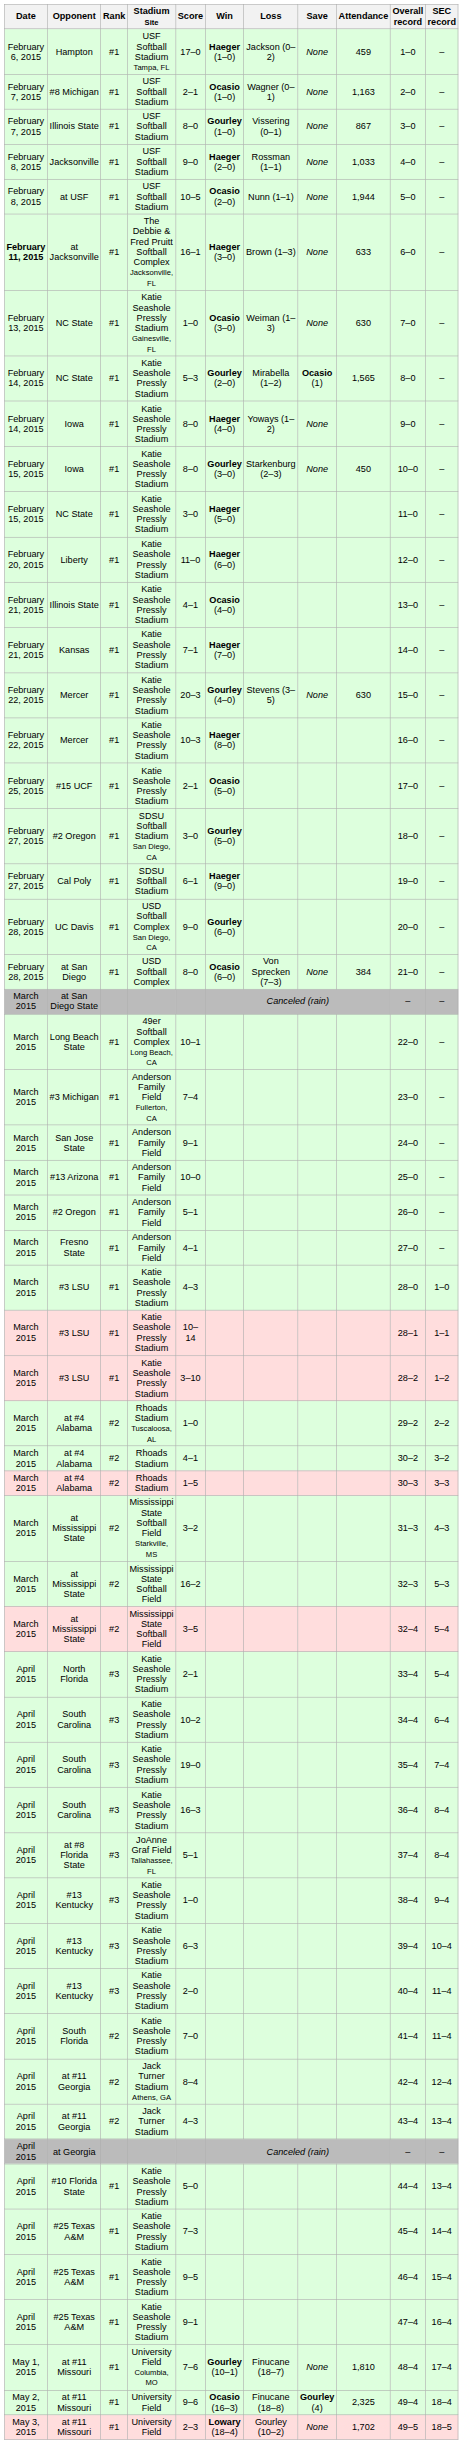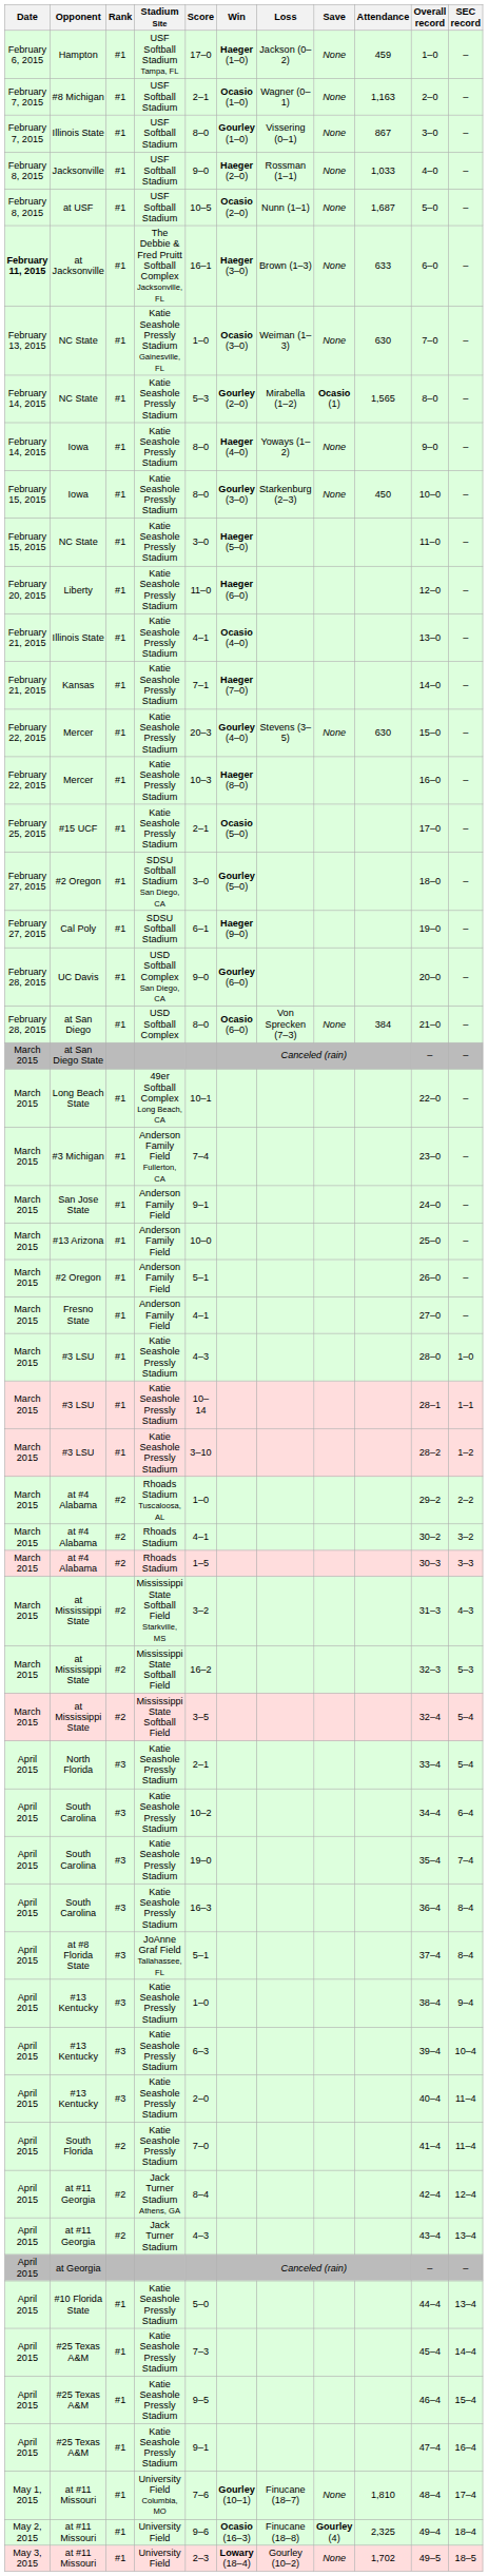 <table class="wikitable" style="text-align: center">
 <tr>
 <th scope="col">Date</th>
 <th scope="col">Opponent</th>
 <th scope="col">Rank</th>
 <th scope="col">Stadium<br><small>Site</small></th>
 <th scope="col">Score</th>
 <th scope="col">Win</th>
 <th scope="col">Loss</th>
 <th scope="col">Save</th>
 <th scope="col">Attendance</th>
 <th scope="col">Overall record</th>
 <th scope="col">SEC record</th>
 </tr>
 <tr style="background: #ddffdd">
 <td>February 6, 2015</td>
 <td>Hampton</td>
 <td>#1</td>
 <td>USF Softball Stadium<br><small>Tampa, FL</small></td>
 <td>17–0</td>
 <td><strong>Haeger</strong> (1–0)</td>
 <td>Jackson (0–2)</td>
 <td><em>None</em></td>
 <td>459</td>
 <td>1–0</td>
 <td>–</td>
 </tr>
 <tr style="background: #ddffdd">
 <td>February 7, 2015</td>
 <td>#8 Michigan</td>
 <td>#1</td>
 <td>USF Softball Stadium</td>
 <td>2–1</td>
 <td><strong>Ocasio</strong> (1–0)</td>
 <td>Wagner (0–1)</td>
 <td><em>None</em></td>
 <td>1,163</td>
 <td>2–0</td>
 <td>–</td>
 </tr>
 <tr style="background: #ddffdd">
 <td>February 7, 2015</td>
 <td>Illinois State</td>
 <td>#1</td>
 <td>USF Softball Stadium</td>
 <td>8–0</td>
 <td><strong>Gourley</strong> (1–0)</td>
 <td>Vissering (0–1)</td>
 <td><em>None</em></td>
 <td>867</td>
 <td>3–0</td>
 <td>–</td>
 </tr>
 <tr style="background: #ddffdd">
 <td>February 8, 2015</td>
 <td>Jacksonville</td>
 <td>#1</td>
 <td>USF Softball Stadium</td>
 <td>9–0</td>
 <td><strong>Haeger</strong> (2–0)</td>
 <td>Rossman (1–1)</td>
 <td><em>None</em></td>
 <td>1,033</td>
 <td>4–0</td>
 <td>–</td>
 </tr>
 <tr style="background: #ddffdd">
 <td>February 8, 2015</td>
 <td>at USF</td>
 <td>#1</td>
 <td>USF Softball Stadium</td>
 <td>10–5</td>
 <td><strong>Ocasio</strong> (2–0)</td>
 <td>Nunn (1–1)</td>
 <td><em>None</em></td>
-<td>1,944</td>
+<td>1,687</td>
 <td>5–0</td>
 <td>–</td>
 </tr>
 <tr style="background: #ddffdd">
 <td><strong>February 11, 2015</strong></td>
 <td>at Jacksonville</td>
 <td>#1</td>
 <td>The Debbie & Fred Pruitt Softball Complex<br><small>Jacksonville, FL</small></td>
 <td>16–1</td>
 <td><strong>Haeger</strong> (3–0)</td>
 <td>Brown (1–3)</td>
 <td><em>None</em></td>
 <td>633</td>
 <td>6–0</td>
 <td>–</td>
 </tr>
 <tr style="background: #ddffdd">
 <td>February 13, 2015</td>
 <td>NC State</td>
 <td>#1</td>
 <td>Katie Seashole Pressly Stadium<br><small>Gainesville, FL</small></td>
 <td>1–0</td>
 <td><strong>Ocasio</strong> (3–0)</td>
 <td>Weiman (1–3)</td>
 <td><em>None</em></td>
 <td>630</td>
 <td>7–0</td>
 <td>–</td>
 </tr>
 <tr style="background: #ddffdd">
 <td>February 14, 2015</td>
 <td>NC State</td>
 <td>#1</td>
 <td>Katie Seashole Pressly Stadium</td>
 <td>5–3</td>
 <td><strong>Gourley</strong> (2–0)</td>
 <td>Mirabella (1–2)</td>
 <td><strong>Ocasio</strong> (1)</td>
 <td>1,565</td>
 <td>8–0</td>
 <td>–</td>
 </tr>
 <tr style="background: #ddffdd">
 <td>February 14, 2015</td>
 <td>Iowa</td>
 <td>#1</td>
 <td>Katie Seashole Pressly Stadium</td>
 <td>8–0</td>
 <td><strong>Haeger</strong> (4–0)</td>
 <td>Yoways (1–2)</td>
 <td><em>None</em></td>
 <td></td>
 <td>9–0</td>
 <td>–</td>
 </tr>
 <tr style="background: #ddffdd">
 <td>February 15, 2015</td>
 <td>Iowa</td>
 <td>#1</td>
 <td>Katie Seashole Pressly Stadium</td>
 <td>8–0</td>
 <td><strong>Gourley</strong> (3–0)</td>
 <td>Starkenburg (2–3)</td>
 <td><em>None</em></td>
 <td>450</td>
 <td>10–0</td>
 <td>–</td>
 </tr>
 <tr style="background: #ddffdd">
 <td>February 15, 2015</td>
 <td>NC State</td>
 <td>#1</td>
 <td>Katie Seashole Pressly Stadium</td>
 <td>3–0</td>
 <td><strong>Haeger</strong> (5–0)</td>
 <td></td>
 <td></td>
 <td></td>
 <td>11–0</td>
 <td>–</td>
 </tr>
 <tr style="background: #ddffdd">
 <td>February 20, 2015</td>
 <td>Liberty</td>
 <td>#1</td>
 <td>Katie Seashole Pressly Stadium</td>
 <td>11–0</td>
 <td><strong>Haeger</strong> (6–0)</td>
 <td></td>
 <td></td>
 <td></td>
 <td>12–0</td>
 <td>–</td>
 </tr>
 <tr style="background: #ddffdd">
 <td>February 21, 2015</td>
 <td>Illinois State</td>
 <td>#1</td>
 <td>Katie Seashole Pressly Stadium</td>
 <td>4–1</td>
 <td><strong>Ocasio</strong> (4–0)</td>
 <td></td>
 <td></td>
 <td></td>
 <td>13–0</td>
 <td>–</td>
 </tr>
 <tr style="background: #ddffdd">
 <td>February 21, 2015</td>
 <td>Kansas</td>
 <td>#1</td>
 <td>Katie Seashole Pressly Stadium</td>
 <td>7–1</td>
 <td><strong>Haeger</strong> (7–0)</td>
 <td></td>
 <td></td>
 <td></td>
 <td>14–0</td>
 <td>–</td>
 </tr>
 <tr style="background: #ddffdd">
 <td>February 22, 2015</td>
 <td>Mercer</td>
 <td>#1</td>
 <td>Katie Seashole Pressly Stadium</td>
 <td>20–3</td>
 <td><strong>Gourley</strong> (4–0)</td>
 <td>Stevens (3–5)</td>
 <td><em>None</em></td>
 <td>630</td>
 <td>15–0</td>
 <td>–</td>
 </tr>
 <tr style="background: #ddffdd">
 <td>February 22, 2015</td>
 <td>Mercer</td>
 <td>#1</td>
 <td>Katie Seashole Pressly Stadium</td>
 <td>10–3</td>
 <td><strong>Haeger</strong> (8–0)</td>
 <td></td>
 <td></td>
 <td></td>
 <td>16–0</td>
 <td>–</td>
 </tr>
 <tr style="background: #ddffdd">
 <td>February 25, 2015</td>
 <td>#15 UCF</td>
 <td>#1</td>
 <td>Katie Seashole Pressly Stadium</td>
 <td>2–1</td>
 <td><strong>Ocasio</strong> (5–0)</td>
 <td></td>
 <td></td>
 <td></td>
 <td>17–0</td>
 <td>–</td>
 </tr>
 <tr style="background: #ddffdd">
 <td>February 27, 2015</td>
 <td>#2 Oregon</td>
 <td>#1</td>
 <td>SDSU Softball Stadium<br><small>San Diego, CA</small></td>
 <td>3–0</td>
 <td><strong>Gourley</strong> (5–0)</td>
 <td></td>
 <td></td>
 <td></td>
 <td>18–0</td>
 <td>–</td>
 </tr>
 <tr style="background: #ddffdd">
 <td>February 27, 2015</td>
 <td>Cal Poly</td>
 <td>#1</td>
 <td>SDSU Softball Stadium</td>
 <td>6–1</td>
 <td><strong>Haeger</strong> (9–0)</td>
 <td></td>
 <td></td>
 <td></td>
 <td>19–0</td>
 <td>–</td>
 </tr>
 <tr style="background: #ddffdd">
 <td>February 28, 2015</td>
 <td>UC Davis</td>
 <td>#1</td>
 <td>USD Softball Complex<br><small>San Diego, CA</small></td>
 <td>9–0</td>
 <td><strong>Gourley</strong> (6–0)</td>
 <td></td>
 <td></td>
 <td></td>
 <td>20–0</td>
 <td>–</td>
 </tr>
 <tr style="background: #ddffdd">
 <td>February 28, 2015</td>
 <td>at San Diego</td>
 <td>#1</td>
 <td>USD Softball Complex</td>
 <td>8–0</td>
 <td><strong>Ocasio</strong> (6–0)</td>
 <td>Von Sprecken (7–3)</td>
 <td><em>None</em></td>
 <td>384</td>
 <td>21–0</td>
 <td>–</td>
 </tr>
 <tr style="background: #bbbbbb">
 <td>March 2015</td>
 <td>at San Diego State</td>
 <td></td>
 <td></td>
 <td></td>
 <td colspan=4><em>Canceled (rain)</em></td>
 <td>–</td>
 <td>–</td>
 </tr>
 <tr style="background: #ddffdd">
 <td>March 2015</td>
 <td>Long Beach State</td>
 <td>#1</td>
 <td>49er Softball Complex<br><small>Long Beach, CA</small></td>
 <td>10–1</td>
 <td></td>
 <td></td>
 <td></td>
 <td></td>
 <td>22–0</td>
 <td>–</td>
 </tr>
 <tr style="background: #ddffdd">
 <td>March 2015</td>
 <td>#3 Michigan</td>
 <td>#1</td>
 <td>Anderson Family Field<br><small>Fullerton, CA</small></td>
 <td>7–4</td>
 <td></td>
 <td></td>
 <td></td>
 <td></td>
 <td>23–0</td>
 <td>–</td>
 </tr>
 <tr style="background: #ddffdd">
 <td>March 2015</td>
 <td>San Jose State</td>
 <td>#1</td>
 <td>Anderson Family Field</td>
 <td>9–1</td>
 <td></td>
 <td></td>
 <td></td>
 <td></td>
 <td>24–0</td>
 <td>–</td>
 </tr>
 <tr style="background: #ddffdd">
 <td>March 2015</td>
 <td>#13 Arizona</td>
 <td>#1</td>
 <td>Anderson Family Field</td>
 <td>10–0</td>
 <td></td>
 <td></td>
 <td></td>
 <td></td>
 <td>25–0</td>
 <td>–</td>
 </tr>
 <tr style="background: #ddffdd">
 <td>March 2015</td>
 <td>#2 Oregon</td>
 <td>#1</td>
 <td>Anderson Family Field</td>
 <td>5–1</td>
 <td></td>
 <td></td>
 <td></td>
 <td></td>
 <td>26–0</td>
 <td>–</td>
 </tr>
 <tr style="background: #ddffdd">
 <td>March 2015</td>
 <td>Fresno State</td>
 <td>#1</td>
 <td>Anderson Family Field</td>
 <td>4–1</td>
 <td></td>
 <td></td>
 <td></td>
 <td></td>
 <td>27–0</td>
 <td>–</td>
 </tr>
 <tr style="background: #ddffdd">
 <td>March 2015</td>
 <td>#3 LSU</td>
 <td>#1</td>
 <td>Katie Seashole Pressly Stadium</td>
 <td>4–3</td>
 <td></td>
 <td></td>
 <td></td>
 <td></td>
 <td>28–0</td>
 <td>1–0</td>
 </tr>
 <tr style="background: #ffdddd">
 <td>March 2015</td>
 <td>#3 LSU</td>
 <td>#1</td>
 <td>Katie Seashole Pressly Stadium</td>
 <td>10–14</td>
 <td></td>
 <td></td>
 <td></td>
 <td></td>
 <td>28–1</td>
 <td>1–1</td>
 </tr>
 <tr style="background: #ffdddd">
 <td>March 2015</td>
 <td>#3 LSU</td>
 <td>#1</td>
 <td>Katie Seashole Pressly Stadium</td>
 <td>3–10</td>
 <td></td>
 <td></td>
 <td></td>
 <td></td>
 <td>28–2</td>
 <td>1–2</td>
 </tr>
 <tr style="background: #ddffdd">
 <td>March 2015</td>
 <td>at #4 Alabama</td>
 <td>#2</td>
 <td>Rhoads Stadium<br><small>Tuscaloosa, AL</small></td>
 <td>1–0</td>
 <td></td>
 <td></td>
 <td></td>
 <td></td>
 <td>29–2</td>
 <td>2–2</td>
 </tr>
 <tr style="background: #ddffdd">
 <td>March 2015</td>
 <td>at #4 Alabama</td>
 <td>#2</td>
 <td>Rhoads Stadium</td>
 <td>4–1</td>
 <td></td>
 <td></td>
 <td></td>
 <td></td>
 <td>30–2</td>
 <td>3–2</td>
 </tr>
 <tr style="background: #ffdddd">
 <td>March 2015</td>
 <td>at #4 Alabama</td>
 <td>#2</td>
 <td>Rhoads Stadium</td>
 <td>1–5</td>
 <td></td>
 <td></td>
 <td></td>
 <td></td>
 <td>30–3</td>
 <td>3–3</td>
 </tr>
 <tr style="background: #ddffdd">
 <td>March 2015</td>
 <td>at Mississippi State</td>
 <td>#2</td>
 <td>Mississippi State Softball Field<br><small>Starkville, MS</small></td>
 <td>3–2</td>
 <td></td>
 <td></td>
 <td></td>
 <td></td>
 <td>31–3</td>
 <td>4–3</td>
 </tr>
 <tr style="background: #ddffdd">
 <td>March 2015</td>
 <td>at Mississippi State</td>
 <td>#2</td>
 <td>Mississippi State Softball Field</td>
 <td>16–2</td>
 <td></td>
 <td></td>
 <td></td>
 <td></td>
 <td>32–3</td>
 <td>5–3</td>
 </tr>
 <tr style="background: #ffdddd">
 <td>March 2015</td>
 <td>at Mississippi State</td>
 <td>#2</td>
 <td>Mississippi State Softball Field</td>
 <td>3–5</td>
 <td></td>
 <td></td>
 <td></td>
 <td></td>
 <td>32–4</td>
 <td>5–4</td>
 </tr>
 <tr style="background: #ddffdd">
 <td>April 2015</td>
 <td>North Florida</td>
 <td>#3</td>
 <td>Katie Seashole Pressly Stadium</td>
 <td>2–1</td>
 <td></td>
 <td></td>
 <td></td>
 <td></td>
 <td>33–4</td>
 <td>5–4</td>
 </tr>
 <tr style="background: #ddffdd">
 <td>April 2015</td>
 <td>South Carolina</td>
 <td>#3</td>
 <td>Katie Seashole Pressly Stadium</td>
 <td>10–2</td>
 <td></td>
 <td></td>
 <td></td>
 <td></td>
 <td>34–4</td>
 <td>6–4</td>
 </tr>
 <tr style="background: #ddffdd">
 <td>April 2015</td>
 <td>South Carolina</td>
 <td>#3</td>
 <td>Katie Seashole Pressly Stadium</td>
 <td>19–0</td>
 <td></td>
 <td></td>
 <td></td>
 <td></td>
 <td>35–4</td>
 <td>7–4</td>
 </tr>
 <tr style="background: #ddffdd">
 <td>April 2015</td>
 <td>South Carolina</td>
 <td>#3</td>
 <td>Katie Seashole Pressly Stadium</td>
 <td>16–3</td>
 <td></td>
 <td></td>
 <td></td>
 <td></td>
 <td>36–4</td>
 <td>8–4</td>
 </tr>
 <tr style="background: #ddffdd">
 <td>April 2015</td>
 <td>at #8 Florida State</td>
 <td>#3</td>
 <td>JoAnne Graf Field<br><small>Tallahassee, FL</small></td>
 <td>5–1</td>
 <td></td>
 <td></td>
 <td></td>
 <td></td>
 <td>37–4</td>
 <td>8–4</td>
 </tr>
 <tr style="background: #ddffdd">
 <td>April 2015</td>
 <td>#13 Kentucky</td>
 <td>#3</td>
 <td>Katie Seashole Pressly Stadium</td>
 <td>1–0</td>
 <td></td>
 <td></td>
 <td></td>
 <td></td>
 <td>38–4</td>
 <td>9–4</td>
 </tr>
 <tr style="background: #ddffdd">
 <td>April 2015</td>
 <td>#13 Kentucky</td>
 <td>#3</td>
 <td>Katie Seashole Pressly Stadium</td>
 <td>6–3</td>
 <td></td>
 <td></td>
 <td></td>
 <td></td>
 <td>39–4</td>
 <td>10–4</td>
 </tr>
 <tr style="background: #ddffdd">
 <td>April 2015</td>
 <td>#13 Kentucky</td>
 <td>#3</td>
 <td>Katie Seashole Pressly Stadium</td>
 <td>2–0</td>
 <td></td>
 <td></td>
 <td></td>
 <td></td>
 <td>40–4</td>
 <td>11–4</td>
 </tr>
 <tr style="background: #ddffdd">
 <td>April 2015</td>
 <td>South Florida</td>
 <td>#2</td>
 <td>Katie Seashole Pressly Stadium</td>
 <td>7–0</td>
 <td></td>
 <td></td>
 <td></td>
 <td></td>
 <td>41–4</td>
 <td>11–4</td>
 </tr>
 <tr style="background: #ddffdd">
 <td>April 2015</td>
 <td>at #11 Georgia</td>
 <td>#2</td>
 <td>Jack Turner Stadium<br><small>Athens, GA</small></td>
 <td>8–4</td>
 <td></td>
 <td></td>
 <td></td>
 <td></td>
 <td>42–4</td>
 <td>12–4</td>
 </tr>
 <tr style="background: #ddffdd">
 <td>April 2015</td>
 <td>at #11 Georgia</td>
 <td>#2</td>
 <td>Jack Turner Stadium</td>
 <td>4–3</td>
 <td></td>
 <td></td>
 <td></td>
 <td></td>
 <td>43–4</td>
 <td>13–4</td>
 </tr>
 <tr style="background: #bbbbbb">
 <td>April 2015</td>
 <td>at Georgia</td>
 <td></td>
 <td></td>
 <td></td>
 <td colspan=4><em>Canceled (rain)</em></td>
 <td>–</td>
 <td>–</td>
 </tr>
 <tr style="background: #ddffdd">
 <td>April 2015</td>
 <td>#10 Florida State</td>
 <td>#1</td>
 <td>Katie Seashole Pressly Stadium</td>
 <td>5–0</td>
 <td></td>
 <td></td>
 <td></td>
 <td></td>
 <td>44–4</td>
 <td>13–4</td>
 </tr>
 <tr style="background: #ddffdd">
 <td>April 2015</td>
 <td>#25 Texas A&M</td>
 <td>#1</td>
 <td>Katie Seashole Pressly Stadium</td>
 <td>7–3</td>
 <td></td>
 <td></td>
 <td></td>
 <td></td>
 <td>45–4</td>
 <td>14–4</td>
 </tr>
 <tr style="background: #ddffdd">
 <td>April 2015</td>
 <td>#25 Texas A&M</td>
 <td>#1</td>
 <td>Katie Seashole Pressly Stadium</td>
 <td>9–5</td>
 <td></td>
 <td></td>
 <td></td>
 <td></td>
 <td>46–4</td>
 <td>15–4</td>
 </tr>
 <tr style="background: #ddffdd">
 <td>April 2015</td>
 <td>#25 Texas A&M</td>
 <td>#1</td>
 <td>Katie Seashole Pressly Stadium</td>
 <td>9–1</td>
 <td></td>
 <td></td>
 <td></td>
 <td></td>
 <td>47–4</td>
 <td>16–4</td>
 </tr>
 <tr style="background: #ddffdd">
 <td>May 1, 2015</td>
 <td>at #11 Missouri</td>
 <td>#1</td>
 <td>University Field<br><small>Columbia, MO</small></td>
 <td>7–6</td>
 <td><strong>Gourley</strong> (10–1)</td>
 <td>Finucane (18–7)</td>
 <td><em>None</em></td>
 <td>1,810</td>
 <td>48–4</td>
 <td>17–4</td>
 </tr>
 <tr style="background: #ddffdd">
 <td>May 2, 2015</td>
 <td>at #11 Missouri</td>
 <td>#1</td>
 <td>University Field</td>
 <td>9–6</td>
 <td><strong>Ocasio</strong> (16–3)</td>
 <td>Finucane (18–8)</td>
 <td><strong>Gourley</strong> (4)</td>
 <td>2,325</td>
 <td>49–4</td>
 <td>18–4</td>
 </tr>
 <tr style="background: #ffdddd">
 <td>May 3, 2015</td>
 <td>at #11 Missouri</td>
 <td>#1</td>
 <td>University Field</td>
 <td>2–3</td>
 <td><strong>Lowary</strong> (18–4)</td>
 <td>Gourley (10–2)</td>
 <td><em>None</em></td>
 <td>1,702</td>
 <td>49–5</td>
 <td>18–5</td>
 </tr>
 </table>
